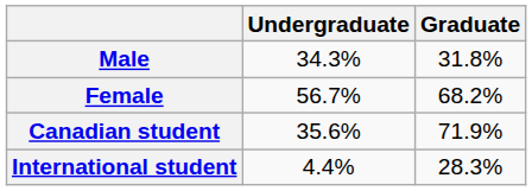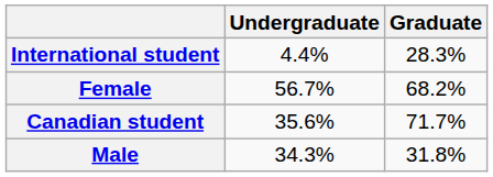 <table style="text-align:center; float:right; font-size:85%; margin-left:2em; margin:10px" class="wikitable">
 <tr>
 <th></th>
 <th>Undergraduate</th>
 <th>Graduate</th>
 </tr>
 <tr>
-<th><a href='#'>Male</a></th>
-<td>34.3%</td>
-<td>31.8%</td>
+<th><a href='#'>International student</a></th>
+<td>4.4%</td>
+<td>28.3%</td>
 </tr>
 <tr>
 <th><a href='#'>Female</a></th>
 <td>56.7%</td>
 <td>68.2%</td>
 </tr>
 <tr>
 <th><a href='#'>Canadian student</a></th>
 <td>35.6%</td>
-<td>71.9%</td>
+<td>71.7%</td>
 </tr>
 <tr>
-<th><a href='#'>International student</a></th>
-<td>4.4%</td>
-<td>28.3%</td>
+<th><a href='#'>Male</a></th>
+<td>34.3%</td>
+<td>31.8%</td>
 </tr>
 </table>
